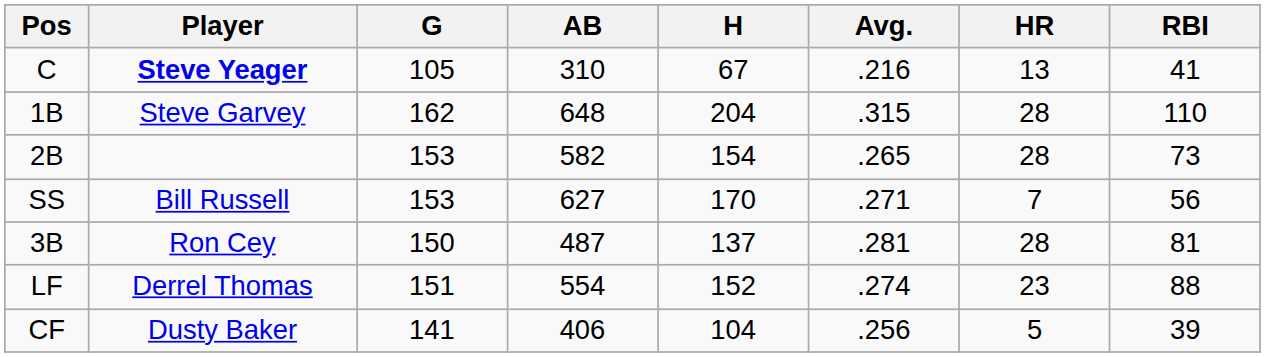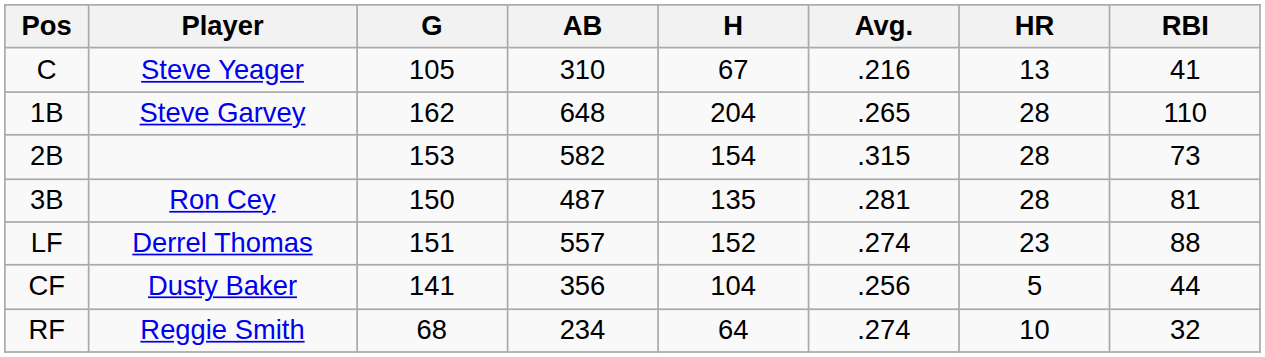 <table class="wikitable sortable">
 <tr>
 <th bgcolor="#DDDDFF" width="5%">Pos</th>
 <th bgcolor="#DDDDFF" width="16%">Player</th>
 <th bgcolor="#DDDDFF" width="9%">G</th>
 <th bgcolor="#DDDDFF" width="9%">AB</th>
 <th bgcolor="#DDDDFF" width="9%">H</th>
 <th bgcolor="#DDDDFF" width="9%">Avg.</th>
 <th bgcolor="#DDDDFF" width="9%">HR</th>
 <th bgcolor="#DDDDFF" width="9%">RBI</th>
 </tr>
 <tr align="center">
 <td>C</td>
-<td><strong><a href='#'>Steve Yeager</a></strong></td>
+<td><a href='#'>Steve Yeager</a></td>
 <td>105</td>
 <td>310</td>
 <td>67</td>
 <td>.216</td>
 <td>13</td>
 <td>41</td>
 </tr>
 <tr align=center>
 <td>1B</td>
 <td><a href='#'>Steve Garvey</a></td>
 <td>162</td>
 <td>648</td>
 <td>204</td>
-<td>.315</td>
+<td>.265</td>
 <td>28</td>
 <td>110</td>
 </tr>
 <tr align=center>
 <td>2B</td>
 <td></td>
 <td>153</td>
 <td>582</td>
 <td>154</td>
-<td>.265</td>
+<td>.315</td>
 <td>28</td>
 <td>73</td>
-</tr>
-<tr align="center">
-<td>SS</td>
-<td><a href='#'>Bill Russell</a></td>
-<td>153</td>
-<td>627</td>
-<td>170</td>
-<td>.271</td>
-<td>7</td>
-<td>56</td>
 </tr>
 <tr align=center>
 <td>3B</td>
 <td><a href='#'>Ron Cey</a></td>
 <td>150</td>
 <td>487</td>
-<td>137</td>
+<td>135</td>
 <td>.281</td>
 <td>28</td>
 <td>81</td>
 </tr>
 <tr align=center>
 <td>LF</td>
 <td><a href='#'>Derrel Thomas</a></td>
 <td>151</td>
-<td>554</td>
+<td>557</td>
 <td>152</td>
 <td>.274</td>
 <td>23</td>
 <td>88</td>
 </tr>
 <tr align=center>
 <td>CF</td>
 <td><a href='#'>Dusty Baker</a></td>
 <td>141</td>
-<td>406</td>
+<td>356</td>
 <td>104</td>
 <td>.256</td>
 <td>5</td>
-<td>39</td>
+<td>44</td>
+</tr>
+<tr align=center>
+<td>RF</td>
+<td><a href='#'>Reggie Smith</a></td>
+<td>68</td>
+<td>234</td>
+<td>64</td>
+<td>.274</td>
+<td>10</td>
+<td>32</td>
 </tr>
 </table>
